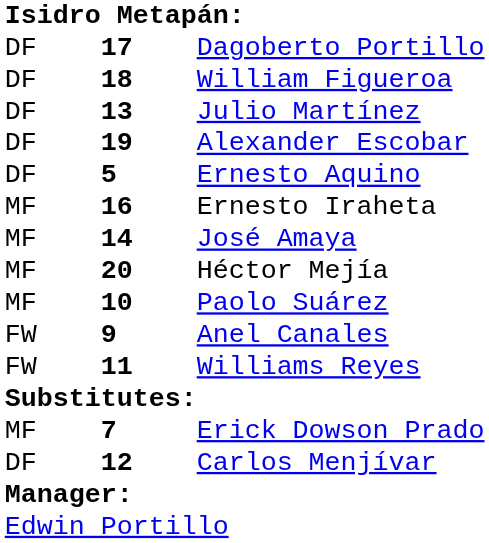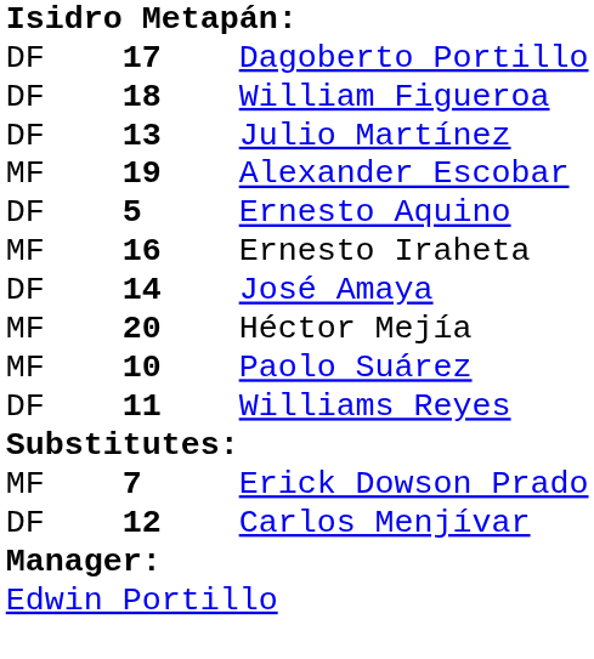 <table style="font-size: 90%" cellspacing="0" cellpadding="0" align=right>
 <tr>
 <td colspan="4"><strong>Isidro Metapán:</strong></td>
 </tr>
 <tr>
 <th width="25"></th>
 <th width="25"></th>
 </tr>
 <tr>
 <td>DF</td>
 <td><strong>17</strong></td>
 <td> <a href='#'>Dagoberto Portillo</a></td>
 </tr>
 <tr>
 <td>DF</td>
 <td><strong>18</strong></td>
 <td> <a href='#'>William Figueroa</a></td>
 </tr>
 <tr>
 <td>DF</td>
 <td><strong>13</strong></td>
 <td> <a href='#'>Julio Martínez</a></td>
 </tr>
 <tr>
-<td>DF</td>
+<td>MF</td>
 <td><strong>19</strong></td>
 <td> <a href='#'>Alexander Escobar</a></td>
 </tr>
 <tr>
 <td>DF</td>
 <td><strong>5</strong></td>
 <td>  <a href='#'>Ernesto Aquino</a></td>
 </tr>
 <tr>
 <td>MF</td>
 <td><strong>16</strong></td>
 <td> Ernesto Iraheta</td>
 </tr>
 <tr>
-<td>MF</td>
+<td>DF</td>
 <td><strong>14</strong></td>
 <td> <a href='#'>José Amaya</a></td>
 </tr>
 <tr>
 <td>MF</td>
 <td><strong>20</strong></td>
 <td> Héctor Mejía</td>
 </tr>
 <tr>
 <td>MF</td>
 <td><strong>10</strong></td>
 <td> <a href='#'>Paolo Suárez</a></td>
 <td></td>
 <td></td>
 </tr>
 <tr>
-<td>FW</td>
-<td><strong>9</strong></td>
-<td> <a href='#'>Anel Canales</a></td>
-<td></td>
-<td></td>
-</tr>
-<tr>
-<td>FW</td>
+<td>DF</td>
 <td><strong>11</strong></td>
 <td> <a href='#'>Williams Reyes</a></td>
 </tr>
 <tr>
 <td colspan=2><strong>Substitutes:</strong></td>
 </tr>
 <tr>
 <td>MF</td>
 <td><strong>7</strong></td>
 <td> <a href='#'>Erick Dowson Prado</a></td>
 <td></td>
 <td></td>
 </tr>
 <tr>
 <td>DF</td>
 <td><strong>12</strong></td>
 <td> <a href='#'>Carlos Menjívar</a></td>
 <td></td>
 <td></td>
 </tr>
 <tr>
 <td colspan=3><strong>Manager:</strong></td>
 </tr>
 <tr>
 <td colspan=4> <a href='#'>Edwin Portillo</a></td>
 </tr>
 </table>
